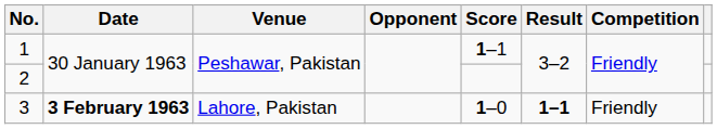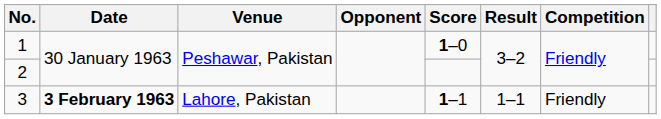 <table class="wikitable plainrowheaders sortable">
 <tr>
 <th scope="col">No.</th>
 <th scope="col">Date</th>
 <th scope="col">Venue</th>
 <th scope="col">Opponent</th>
 <th scope="col">Score</th>
 <th scope="col">Result</th>
 <th scope="col">Competition</th>
 <th scope="col" class="unsortable"></th>
 </tr>
 <tr>
 <td align="center">1</td>
 <td rowspan="2">30 January 1963</td>
 <td rowspan="2"><a href='#'>Peshawar</a>, Pakistan</td>
 <td rowspan="2"></td>
-<td align="center"><strong>1</strong>–1</td>
+<td align="center"><strong>1</strong>–0</td>
 <td rowspan="2" align="center">3–2</td>
 <td rowspan="2"><a href='#'>Friendly</a></td>
 <td></td>
 </tr>
 <tr>
 <td align="center">2</td>
 <td align="center"></td>
 <td></td>
 </tr>
 <tr>
 <td align="center">3</td>
 <td><strong>3 February 1963</strong></td>
 <td><a href='#'>Lahore</a>, Pakistan</td>
 <td></td>
-<td align="center"><strong>1</strong>–0</td>
-<td align="center"><strong>1–1</strong></td>
+<td align="center"><strong>1</strong>–1</td>
+<td align="center">1–1</td>
 <td>Friendly</td>
 <td></td>
 </tr>
 </table>
